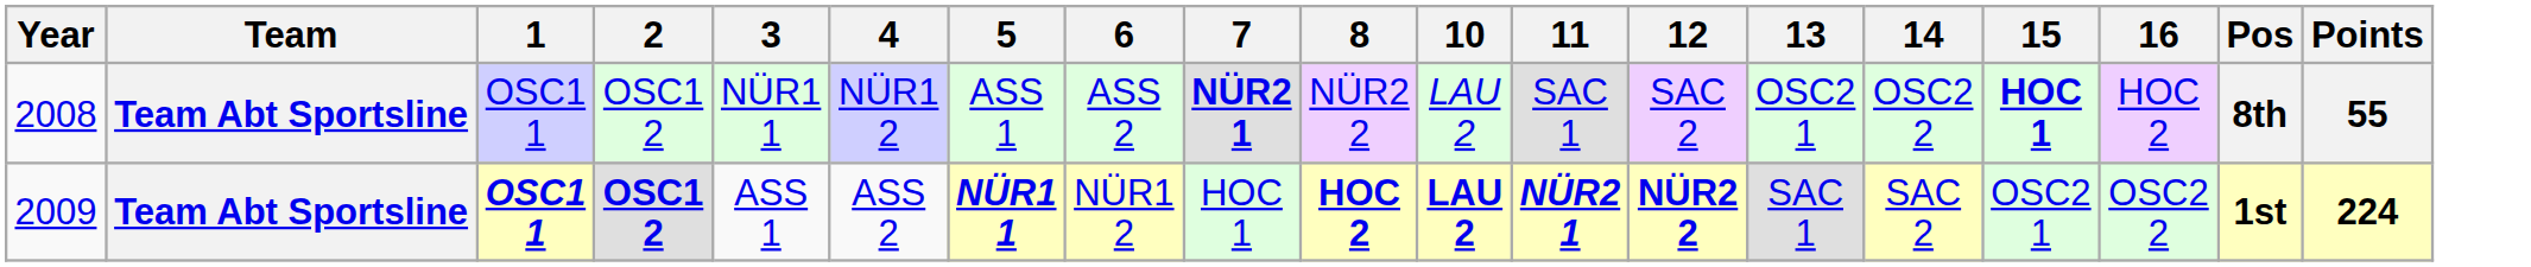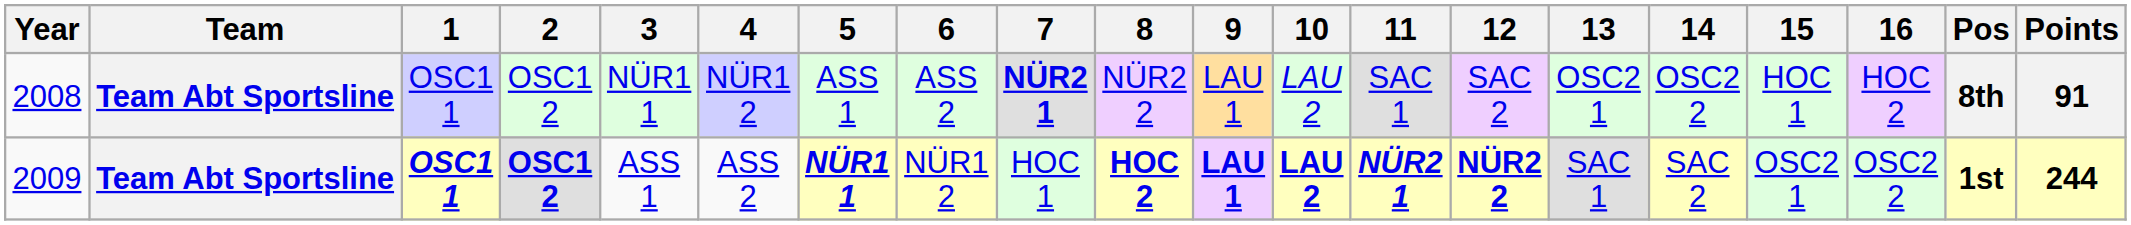 <table class="wikitable" style="text-align:center; font-size:85%">
 <tr>
 <th>Year</th>
 <th>Team</th>
 <th>1</th>
 <th>2</th>
 <th>3</th>
 <th>4</th>
 <th>5</th>
 <th>6</th>
 <th>7</th>
 <th>8</th>
+<th>9</th>
 <th>10</th>
 <th>11</th>
 <th>12</th>
 <th>13</th>
 <th>14</th>
 <th>15</th>
 <th>16</th>
 <th>Pos</th>
 <th>Points</th>
 </tr>
 <tr>
 <td><a href='#'>2008</a></td>
 <th nowrap><a href='#'>Team Abt Sportsline</a></th>
 <td style="background:#CFCFFF;"><a href='#'>OSC1<br>1</a><br></td>
 <td style="background:#DFFFDF;"><a href='#'>OSC1<br>2</a><br></td>
 <td style="background:#DFFFDF;"><a href='#'>NÜR1<br>1</a><br></td>
 <td style="background:#CFCFFF;"><a href='#'>NÜR1<br>2</a><br></td>
 <td style="background:#DFFFDF;"><a href='#'>ASS<br>1</a><br></td>
 <td style="background:#DFFFDF;"><a href='#'>ASS<br>2</a><br></td>
 <td style="background:#DFDFDF;"><strong><a href='#'>NÜR2<br>1</a></strong><br></td>
 <td style="background:#EFCFFF;"><a href='#'>NÜR2<br>2</a><br></td>
+<td style="background:#FFDF9F;"><a href='#'>LAU<br>1</a><br></td>
 <td style="background:#DFFFDF;"><em><a href='#'>LAU<br>2</a></em><br></td>
 <td style="background:#DFDFDF;"><a href='#'>SAC<br>1</a><br></td>
 <td style="background:#EFCFFF;"><a href='#'>SAC<br>2</a><br></td>
 <td style="background:#DFFFDF;"><a href='#'>OSC2<br>1</a><br></td>
 <td style="background:#DFFFDF;"><a href='#'>OSC2<br>2</a><br></td>
-<td style="background:#DFFFDF;"><strong><a href='#'>HOC<br>1</a><br></strong></td>
+<td style="background:#DFFFDF;"><a href='#'>HOC<br>1</a><br></td>
 <td style="background:#EFCFFF;"><a href='#'>HOC<br>2</a><br></td>
 <th>8th</th>
-<th>55</th>
+<th>91</th>
 </tr>
 <tr>
 <td><a href='#'>2009</a></td>
 <th nowrap><a href='#'>Team Abt Sportsline</a></th>
 <td style="background:#FFFFBF;"><strong><em><a href='#'>OSC1<br>1</a></em></strong><br></td>
 <td style="background:#DFDFDF;"><strong><a href='#'>OSC1<br>2</a></strong><br></td>
 <td style="background:#;"><a href='#'>ASS<br>1</a><br></td>
 <td style="background:#;"><a href='#'>ASS<br>2</a><br></td>
 <td style="background:#FFFFBF;"><strong><em><a href='#'>NÜR1<br>1</a></em></strong><br></td>
 <td style="background:#FFFFBF;"><a href='#'>NÜR1<br>2</a><br></td>
 <td style="background:#DFFFDF;"><a href='#'>HOC<br>1</a><br></td>
 <td style="background:#FFFFBF;"><strong><a href='#'>HOC<br>2</a><br></strong></td>
+<td style="background:#EFCFFF;"><strong><a href='#'>LAU<br>1</a></strong><br></td>
 <td style="background:#FFFFBF;"><strong><a href='#'>LAU<br>2</a></strong><br></td>
 <td style="background:#FFFFBF;"><strong><em><a href='#'>NÜR2<br>1</a></em></strong><br></td>
 <td style="background:#FFFFBF;"><strong><a href='#'>NÜR2<br>2</a></strong><br></td>
 <td style="background:#DFDFDF;"><a href='#'>SAC<br>1</a><br></td>
 <td style="background:#FFFFBF;"><a href='#'>SAC<br>2</a><br></td>
 <td style="background:#DFFFDF;"><a href='#'>OSC2<br>1</a><br></td>
 <td style="background:#DFFFDF;"><a href='#'>OSC2<br>2</a><br></td>
 <th style="background:#FFFFBF;">1st</th>
-<th style="background:#FFFFBF;">224</th>
+<th style="background:#FFFFBF;">244</th>
 </tr>
 </table>
